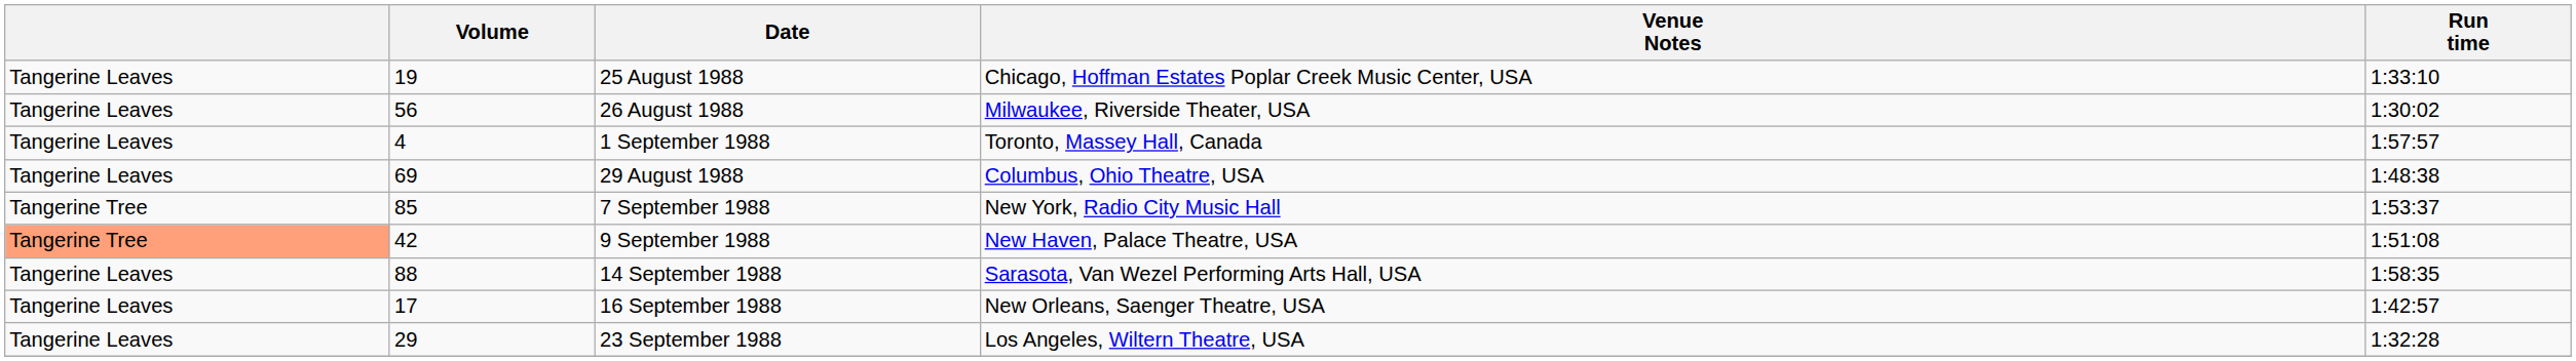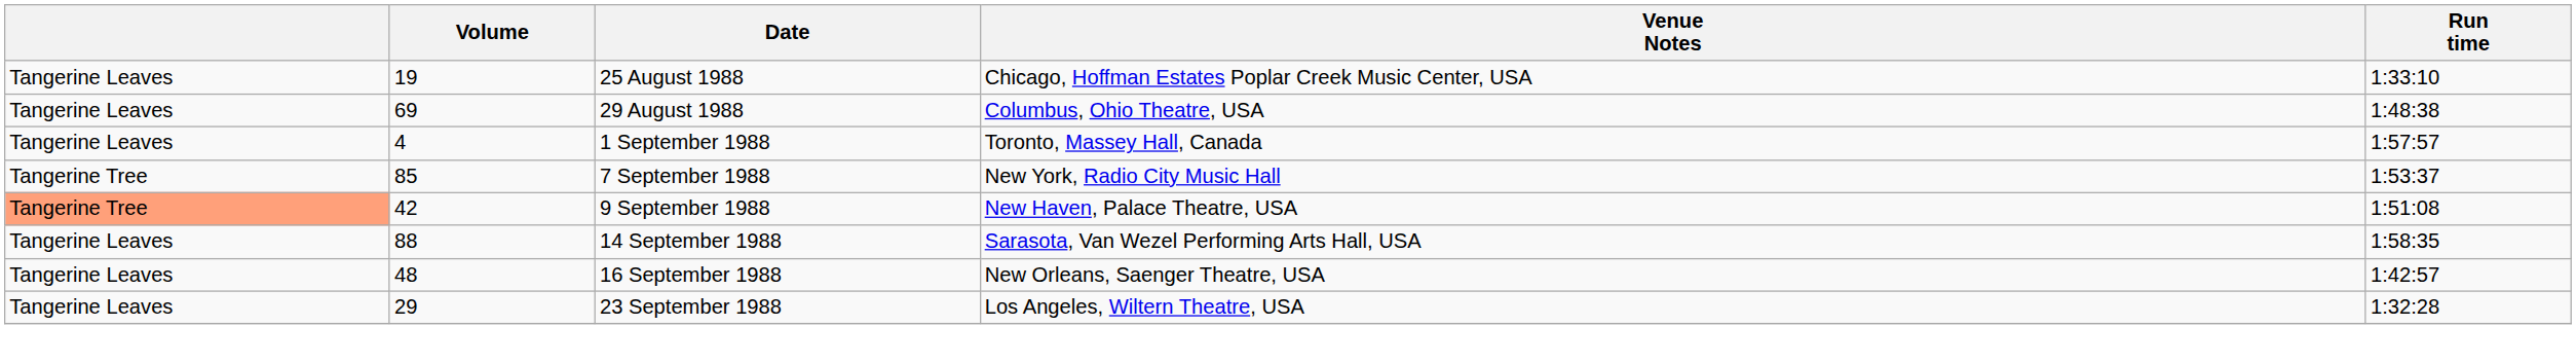 <table class="wikitable" style="width: 100%;">
 <tr>
 <th style="width: 15%;"></th>
 <th style="width: 8%;">Volume</th>
 <th style="width: 15%;">Date</th>
 <th>Venue<br>Notes</th>
 <th style="width: 8%;">Run<br>time</th>
 </tr>
 <tr>
 <td>Tangerine Leaves</td>
 <td>19</td>
 <td>25 August 1988</td>
 <td>Chicago, <a href='#'>Hoffman Estates</a> Poplar Creek Music Center, USA</td>
 <td>1:33:10</td>
 </tr>
 <tr>
 <td>Tangerine Leaves</td>
-<td>56</td>
-<td>26 August 1988</td>
-<td><a href='#'>Milwaukee</a>, Riverside Theater, USA</td>
-<td>1:30:02</td>
+<td>69</td>
+<td>29 August 1988</td>
+<td><a href='#'>Columbus</a>, <a href='#'>Ohio Theatre</a>, USA</td>
+<td>1:48:38</td>
 </tr>
 <tr>
 <td>Tangerine Leaves</td>
 <td>4</td>
 <td>1 September 1988</td>
 <td>Toronto, <a href='#'>Massey Hall</a>, Canada</td>
 <td>1:57:57</td>
-</tr>
-<tr>
-<td>Tangerine Leaves</td>
-<td>69</td>
-<td>29 August 1988</td>
-<td><a href='#'>Columbus</a>, <a href='#'>Ohio Theatre</a>, USA</td>
-<td>1:48:38</td>
 </tr>
 <tr>
 <td>Tangerine Tree</td>
 <td>85</td>
 <td>7 September 1988</td>
 <td>New York, <a href='#'>Radio City Music Hall</a></td>
 <td>1:53:37</td>
 </tr>
 <tr>
 <td style="background: lightsalmon;">Tangerine Tree</td>
 <td>42</td>
 <td>9 September 1988</td>
 <td><a href='#'>New Haven</a>, Palace Theatre, USA</td>
 <td>1:51:08</td>
 </tr>
 <tr>
 <td>Tangerine Leaves</td>
 <td>88</td>
 <td>14 September 1988</td>
 <td><a href='#'>Sarasota</a>, Van Wezel Performing Arts Hall, USA</td>
 <td>1:58:35</td>
 </tr>
 <tr>
 <td>Tangerine Leaves</td>
-<td>17</td>
+<td>48</td>
 <td>16 September 1988</td>
 <td>New Orleans, Saenger Theatre, USA</td>
 <td>1:42:57</td>
 </tr>
 <tr>
 <td>Tangerine Leaves</td>
 <td>29</td>
 <td>23 September 1988</td>
 <td>Los Angeles, <a href='#'>Wiltern Theatre</a>, USA</td>
 <td>1:32:28</td>
 </tr>
 <tr>
 </tr>
 </table>
